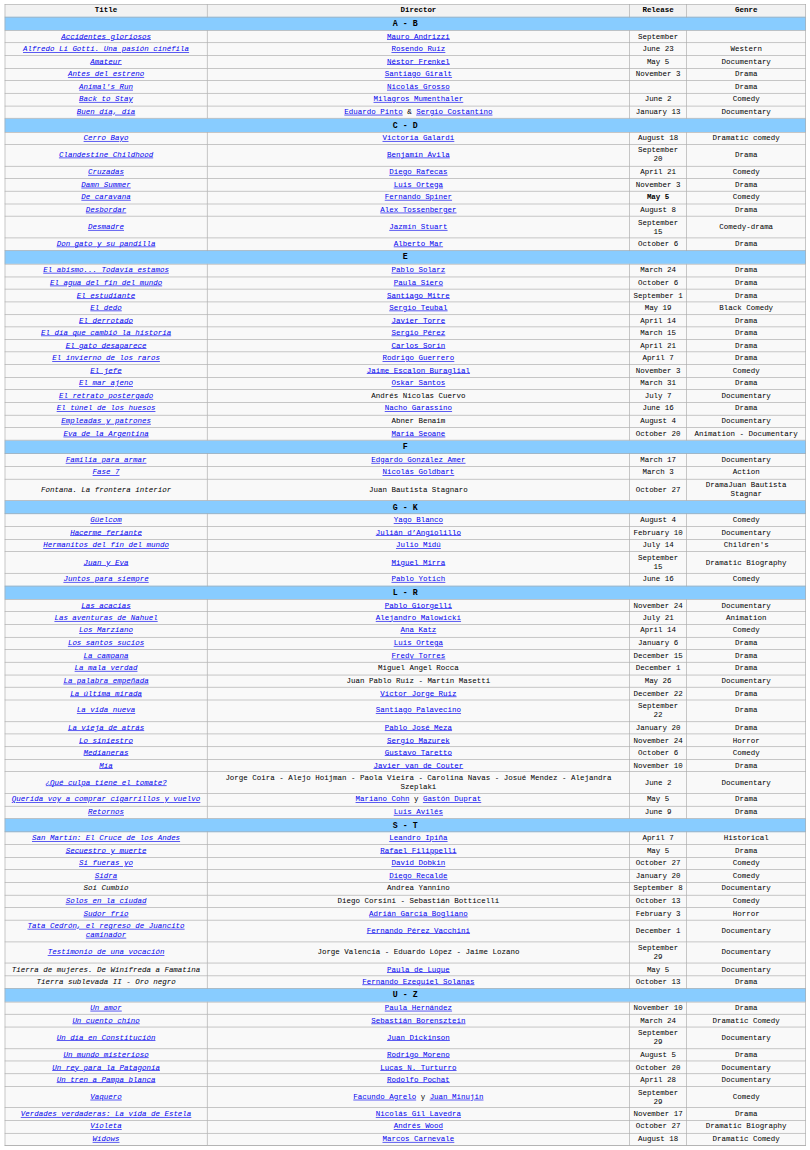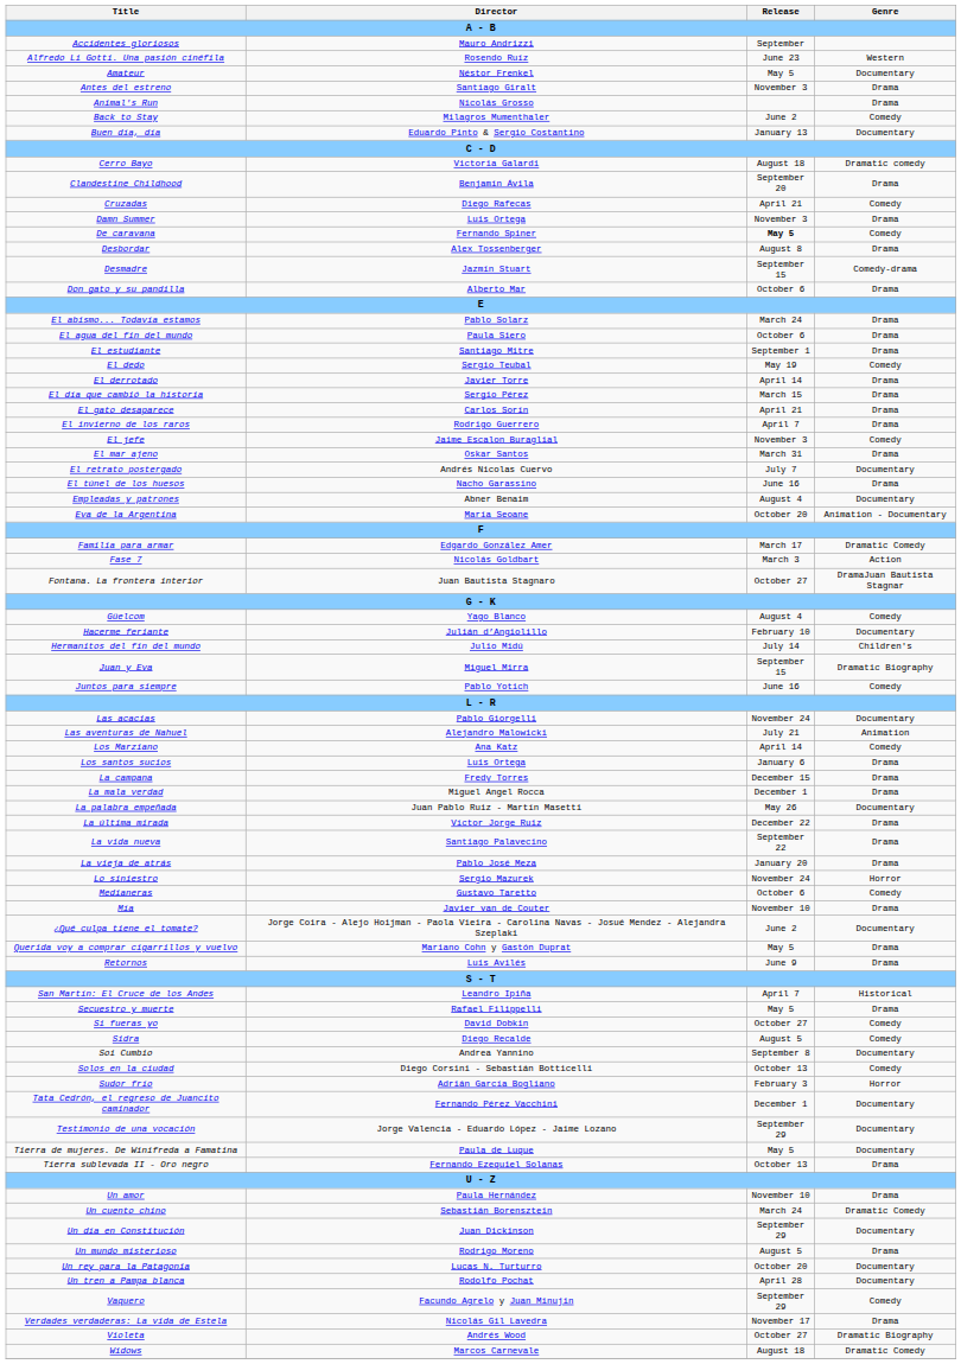 <table class="wikitable" style="margin:1em 0 1em 1em; text-align: center; font-size: 90%;">
 <tr>
 <th scope="col">Title</th>
 <th scope="col">Director</th>
 <th scope="col">Release</th>
 <th scope="col">Genre</th>
 </tr>
 <tr>
 <th colspan="4" style="background-color:#88ccff; font-size:110%;"><strong>A  -  B</strong></th>
 </tr>
 <tr>
 <td><em><a href='#'>Accidentes gloriosos</a></em></td>
 <td><a href='#'>Mauro Andrizzi</a></td>
 <td>September</td>
 <td></td>
 </tr>
 <tr>
 <td><em><a href='#'>Alfredo Li Gotti. Una pasión cinéfila</a></em></td>
 <td><a href='#'>Rosendo Ruíz</a></td>
 <td>June 23</td>
 <td>Western</td>
 </tr>
 <tr>
 <td><em><a href='#'>Amateur</a></em></td>
 <td><a href='#'>Néstor Frenkel</a></td>
 <td>May 5</td>
 <td>Documentary</td>
 </tr>
 <tr>
 <td><em><a href='#'>Antes del estreno</a></em></td>
 <td><a href='#'>Santiago Giralt</a></td>
 <td>November 3</td>
 <td>Drama</td>
 </tr>
 <tr>
 <td><em><a href='#'>Animal's Run</a></em></td>
 <td><a href='#'>Nicolás Grosso</a></td>
 <td></td>
 <td>Drama</td>
 </tr>
 <tr>
 <td><em><a href='#'>Back to Stay</a></em></td>
 <td><a href='#'>Milagros Mumenthaler</a></td>
 <td>June 2</td>
 <td>Comedy</td>
 </tr>
 <tr>
 <td><em><a href='#'>Buen día, día</a></em></td>
 <td><a href='#'>Eduardo Pinto</a> & <a href='#'>Sergio Costantino</a></td>
 <td>January 13</td>
 <td>Documentary</td>
 </tr>
 <tr>
 <th colspan="4" style="background-color:#88ccff; font-size:110%;"><strong>C  -  D</strong></th>
 </tr>
 <tr>
 <td><em><a href='#'>Cerro Bayo</a></em> </td>
 <td><a href='#'>Victoria Galardi</a></td>
 <td>August 18</td>
 <td>Dramatic comedy</td>
 </tr>
 <tr>
 <td><em><a href='#'>Clandestine Childhood</a></em></td>
 <td><a href='#'>Benjamín Ávila</a></td>
 <td>September 20</td>
 <td>Drama</td>
 </tr>
 <tr>
 <td><em><a href='#'>Cruzadas</a></em> </td>
 <td><a href='#'>Diego Rafecas</a></td>
 <td>April 21</td>
 <td>Comedy</td>
 </tr>
 <tr>
 <td><em><a href='#'>Damn Summer</a></em></td>
 <td><a href='#'>Luis Ortega</a></td>
 <td>November 3</td>
 <td>Drama</td>
 </tr>
 <tr>
 <td><em><a href='#'>De caravana</a></em></td>
 <td><a href='#'>Fernando Spiner</a></td>
 <td><strong>May 5</strong></td>
 <td>Comedy</td>
 </tr>
 <tr>
 <td><em><a href='#'>Desbordar</a></em></td>
 <td><a href='#'>Alex Tossenberger</a></td>
 <td>August 8</td>
 <td>Drama</td>
 </tr>
 <tr>
 <td><em><a href='#'>Desmadre</a></em></td>
 <td><a href='#'>Jazmín Stuart</a></td>
 <td>September 15</td>
 <td>Comedy-drama</td>
 </tr>
 <tr>
 <td><em><a href='#'>Don gato y su pandilla</a></em></td>
 <td><a href='#'>Alberto Mar</a></td>
 <td>October 6</td>
 <td>Drama</td>
 </tr>
 <tr>
 <th colspan="4" style="background-color:#88ccff; font-size:110%;"><strong>E</strong></th>
 </tr>
 <tr>
 <td><em><a href='#'>El abismo... Todavía estamos</a></em></td>
 <td><a href='#'>Pablo Solarz</a></td>
 <td>March 24</td>
 <td>Drama</td>
 </tr>
 <tr>
 <td><em><a href='#'>El agua del fin del mundo</a></em></td>
 <td><a href='#'>Paula Siero</a></td>
 <td>October 6</td>
 <td>Drama</td>
 </tr>
 <tr>
 <td><em><a href='#'>El estudiante</a></em></td>
 <td><a href='#'>Santiago Mitre</a></td>
 <td>September 1</td>
 <td>Drama</td>
 </tr>
 <tr>
 <td><em><a href='#'>El dedo</a></em></td>
 <td><a href='#'>Sergio Teubal</a></td>
 <td>May 19</td>
-<td>Black Comedy</td>
+<td>Comedy</td>
 </tr>
 <tr>
 <td><em><a href='#'>El derrotado</a></em></td>
 <td><a href='#'>Javier Torre</a></td>
 <td>April 14</td>
 <td>Drama</td>
 </tr>
 <tr>
 <td><em><a href='#'>El día que cambió la historia</a></em></td>
 <td><a href='#'>Sergio Pérez</a></td>
 <td>March 15</td>
 <td>Drama</td>
 </tr>
 <tr>
 <td><em><a href='#'>El gato desaparece</a></em></td>
 <td><a href='#'>Carlos Sorín</a></td>
 <td>April 21</td>
 <td>Drama</td>
 </tr>
 <tr>
 <td><em><a href='#'>El invierno de los raros</a></em></td>
 <td><a href='#'>Rodrigo Guerrero</a></td>
 <td>April 7</td>
 <td>Drama</td>
 </tr>
 <tr>
 <td><em><a href='#'>El jefe</a></em></td>
 <td><a href='#'>Jaime Escalon Buraglial</a></td>
 <td>November 3</td>
 <td>Comedy</td>
 </tr>
 <tr>
 <td><em><a href='#'>El mar ajeno</a></em></td>
 <td><a href='#'>Oskar Santos</a></td>
 <td>March 31</td>
 <td>Drama</td>
 </tr>
 <tr>
 <td><em><a href='#'>El retrato postergado</a></em></td>
 <td>Andrés Nicolas Cuervo</td>
 <td>July 7</td>
 <td>Documentary</td>
 </tr>
 <tr>
 <td><em><a href='#'>El túnel de los huesos</a></em></td>
 <td><a href='#'>Nacho Garassino</a></td>
 <td>June 16</td>
 <td>Drama</td>
 </tr>
 <tr>
 <td><em><a href='#'>Empleadas y patrones</a></em></td>
 <td>Abner Benaim</td>
 <td>August 4</td>
 <td>Documentary</td>
 </tr>
 <tr>
 <td><em><a href='#'>Eva de la Argentina</a></em></td>
 <td><a href='#'>María Seoane</a></td>
 <td>October 20</td>
 <td>Animation - Documentary</td>
 </tr>
 <tr>
 <th colspan="4" style="background-color:#88ccff; font-size:110%;"><strong>F</strong></th>
 </tr>
 <tr>
 <td><em><a href='#'>Familia para armar</a></em></td>
 <td><a href='#'>Edgardo González Amer</a></td>
 <td>March 17</td>
-<td>Documentary</td>
+<td>Dramatic Comedy</td>
 </tr>
 <tr>
 <td><em><a href='#'>Fase 7</a></em></td>
 <td><a href='#'>Nicolás Goldbart</a></td>
 <td>March 3</td>
 <td>Action</td>
 </tr>
 <tr>
 <td><em>Fontana. La frontera interior</em></td>
 <td>Juan Bautista Stagnaro</td>
 <td>October 27</td>
 <td>DramaJuan Bautista Stagnar</td>
 </tr>
 <tr>
 <th colspan="4" style="background-color:#88ccff; font-size:110%;"><strong>G - K</strong></th>
 </tr>
 <tr>
 <td><em><a href='#'>Güelcom</a></em></td>
 <td><a href='#'>Yago Blanco</a></td>
 <td>August 4</td>
 <td>Comedy</td>
 </tr>
 <tr>
 <td><em><a href='#'>Hacerme feriante</a></em></td>
 <td><a href='#'>Julián d’Angiolillo</a></td>
 <td>February 10</td>
 <td>Documentary</td>
 </tr>
 <tr>
 <td><em><a href='#'>Hermanitos del fin del mundo</a></em></td>
 <td><a href='#'>Julio Midú</a></td>
 <td>July 14</td>
 <td>Children's</td>
 </tr>
 <tr>
 <td><em><a href='#'>Juan y Eva</a></em></td>
 <td><a href='#'>Miguel Mirra</a></td>
 <td>September 15</td>
 <td>Dramatic Biography</td>
 </tr>
 <tr>
 <td><em><a href='#'>Juntos para siempre</a></em></td>
 <td><a href='#'>Pablo Yotich</a></td>
 <td>June 16</td>
 <td>Comedy</td>
 </tr>
 <tr>
 <th colspan="4" style="background-color:#88ccff; font-size:110%;"><strong>L - R</strong></th>
 </tr>
 <tr>
 <td><em><a href='#'>Las acacias</a></em></td>
 <td><a href='#'>Pablo Giorgelli</a></td>
 <td>November 24</td>
 <td>Documentary</td>
 </tr>
 <tr>
 <td><em><a href='#'>Las aventuras de Nahuel</a></em></td>
 <td><a href='#'>Alejandro Malowicki</a></td>
 <td>July 21</td>
 <td>Animation</td>
 </tr>
 <tr>
 <td><em><a href='#'>Los Marziano</a></em></td>
 <td><a href='#'>Ana Katz</a></td>
 <td>April 14</td>
 <td>Comedy</td>
 </tr>
 <tr>
 <td><em><a href='#'>Los santos sucios</a></em></td>
 <td><a href='#'>Luis Ortega</a></td>
 <td>January 6</td>
 <td>Drama</td>
 </tr>
 <tr>
 <td><em><a href='#'>La campana</a></em></td>
 <td><a href='#'>Fredy Torres</a></td>
 <td>December 15</td>
 <td>Drama</td>
 </tr>
 <tr>
 <td><em><a href='#'>La mala verdad</a></em></td>
 <td>Miguel Angel Rocca</td>
 <td>December 1</td>
 <td>Drama</td>
 </tr>
 <tr>
 <td><em><a href='#'>La palabra empeñada</a></em></td>
 <td>Juan Pablo Ruiz - Martín Masetti</td>
 <td>May 26</td>
 <td>Documentary</td>
 </tr>
 <tr>
 <td><em><a href='#'>La última mirada</a></em></td>
 <td><a href='#'>Víctor Jorge Ruiz</a></td>
 <td>December 22</td>
 <td>Drama</td>
 </tr>
 <tr>
 <td><em><a href='#'>La vida nueva</a></em></td>
 <td><a href='#'>Santiago Palavecino</a></td>
 <td>September 22</td>
 <td>Drama</td>
 </tr>
 <tr>
 <td><em><a href='#'>La vieja de atrás</a></em></td>
 <td><a href='#'>Pablo José Meza</a></td>
 <td>January 20</td>
 <td>Drama</td>
 </tr>
 <tr>
 <td><em><a href='#'>Lo siniestro</a></em></td>
 <td><a href='#'>Sergio Mazurek</a></td>
 <td>November 24</td>
 <td>Horror</td>
 </tr>
 <tr>
 <td><em><a href='#'>Medianeras</a></em></td>
 <td><a href='#'>Gustavo Taretto</a></td>
 <td>October 6</td>
 <td>Comedy</td>
 </tr>
 <tr>
 <td><em><a href='#'>Mía</a></em></td>
 <td><a href='#'>Javier van de Couter</a></td>
 <td>November 10</td>
 <td>Drama</td>
 </tr>
 <tr>
 <td><em><a href='#'>¿Qué culpa tiene el tomate?</a></em></td>
 <td>Jorge Coira - Alejo Hoijman - Paola Vieira - Carolina Navas - Josué Mendez - Alejandra Szeplaki</td>
 <td>June 2</td>
 <td>Documentary</td>
 </tr>
 <tr>
 <td><em><a href='#'>Querida voy a comprar cigarrillos y vuelvo</a></em></td>
 <td><a href='#'>Mariano Cohn</a> y <a href='#'>Gastón Duprat</a></td>
 <td>May 5</td>
 <td>Drama</td>
 </tr>
 <tr>
 <td><em><a href='#'>Retornos</a></em></td>
 <td><a href='#'>Luis Avilés</a></td>
 <td>June 9</td>
 <td>Drama</td>
 </tr>
 <tr>
 <th colspan="4" style="background-color:#88ccff; font-size:110%;"><strong>S - T</strong></th>
 </tr>
 <tr>
 <td><em><a href='#'>San Martín: El Cruce de los Andes</a></em></td>
 <td><a href='#'>Leandro Ipiña</a></td>
 <td>April 7</td>
 <td>Historical</td>
 </tr>
 <tr>
 <td><em><a href='#'>Secuestro y muerte</a></em></td>
 <td><a href='#'>Rafael Filippelli</a></td>
 <td>May 5</td>
 <td>Drama</td>
 </tr>
 <tr>
 <td><em><a href='#'>Si fueras yo</a></em></td>
 <td><a href='#'>David Dobkin</a></td>
 <td>October 27</td>
 <td>Comedy</td>
 </tr>
 <tr>
 <td><em><a href='#'>Sidra</a></em></td>
 <td><a href='#'>Diego Recalde</a></td>
-<td>January 20</td>
+<td>August 5</td>
 <td>Comedy</td>
 </tr>
 <tr>
 <td><em>Soi Cumbio</em></td>
 <td>Andrea Yannino</td>
 <td>September 8</td>
 <td>Documentary</td>
 </tr>
 <tr>
 <td><em><a href='#'>Solos en la ciudad</a></em></td>
 <td>Diego Corsini - Sebastián Botticelli</td>
 <td>October 13</td>
 <td>Comedy</td>
 </tr>
 <tr>
 <td><em><a href='#'>Sudor frío</a></em></td>
 <td><a href='#'>Adrián García Bogliano</a></td>
 <td>February 3</td>
 <td>Horror</td>
 </tr>
 <tr>
 <td><em><a href='#'>Tata Cedrón, el regreso de Juancito caminador</a></em></td>
 <td><a href='#'>Fernando Pérez Vacchini</a></td>
 <td>December 1</td>
 <td>Documentary</td>
 </tr>
 <tr>
 <td><em><a href='#'>Testimonio de una vocación</a></em></td>
 <td>Jorge Valencia - Eduardo López - Jaime Lozano</td>
 <td>September 29</td>
 <td>Documentary</td>
 </tr>
 <tr>
 <td><em>Tierra de mujeres. De Winifreda a Famatina</em></td>
 <td><a href='#'>Paula de Luque</a></td>
 <td>May 5</td>
 <td>Documentary</td>
 </tr>
 <tr>
 <td><em>Tierra sublevada II - Oro negro</em></td>
 <td><a href='#'>Fernando Ezequiel Solanas</a></td>
 <td>October 13</td>
 <td>Drama</td>
 </tr>
 <tr>
 <th colspan="4" style="background-color:#88ccff; font-size:110%;"><strong>U - Z</strong></th>
 </tr>
 <tr>
 <td><em><a href='#'>Un amor</a></em></td>
 <td><a href='#'>Paula Hernández</a></td>
 <td>November 10</td>
 <td>Drama</td>
 </tr>
 <tr>
 <td><em><a href='#'>Un cuento chino</a></em></td>
 <td><a href='#'>Sebastián Borensztein</a></td>
 <td>March 24</td>
 <td>Dramatic Comedy</td>
 </tr>
 <tr>
 <td><em><a href='#'>Un día en Constitución</a></em></td>
 <td><a href='#'>Juan Dickinson</a></td>
 <td>September 29</td>
 <td>Documentary</td>
 </tr>
 <tr>
 <td><em><a href='#'>Un mundo misterioso</a></em></td>
 <td><a href='#'>Rodrigo Moreno</a></td>
 <td>August 5</td>
 <td>Drama</td>
 </tr>
 <tr>
 <td><em><a href='#'>Un rey para la Patagonia</a></em></td>
 <td><a href='#'>Lucas N. Turturro</a></td>
 <td>October 20</td>
 <td>Documentary</td>
 </tr>
 <tr>
 <td><em><a href='#'>Un tren a Pampa blanca</a></em></td>
 <td><a href='#'>Rodolfo Pochat</a></td>
 <td>April 28</td>
 <td>Documentary</td>
 </tr>
 <tr>
 <td><em><a href='#'>Vaquero</a></em></td>
 <td><a href='#'>Facundo Agrelo</a> y <a href='#'>Juan Minujin</a></td>
 <td>September 29</td>
 <td>Comedy</td>
 </tr>
 <tr>
 <td><em><a href='#'>Verdades verdaderas: La vida de Estela</a></em></td>
 <td><a href='#'>Nicolás Gil Lavedra</a></td>
 <td>November 17</td>
 <td>Drama</td>
 </tr>
 <tr>
 <td><em><a href='#'>Violeta</a></em></td>
 <td><a href='#'>Andrés Wood</a></td>
 <td>October 27</td>
 <td>Dramatic Biography</td>
 </tr>
 <tr>
 <td><em><a href='#'>Widows</a></em></td>
 <td><a href='#'>Marcos Carnevale</a></td>
 <td>August 18</td>
 <td>Dramatic Comedy</td>
 </tr>
 <tr>
 </tr>
 </table>
